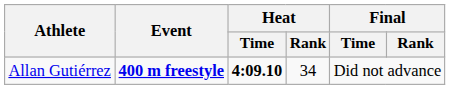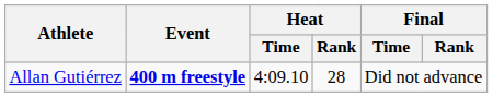 <table class=wikitable style="font-size:90%">
 <tr>
 <th rowspan="2">Athlete</th>
 <th rowspan="2">Event</th>
 <th colspan="2">Heat</th>
 <th colspan="2">Final</th>
 </tr>
 <tr style="font-size:95%">
 <th>Time</th>
 <th>Rank</th>
 <th>Time</th>
 <th>Rank</th>
 </tr>
 <tr align=center>
 <td align=left><a href='#'>Allan Gutiérrez</a></td>
 <td align=left><strong><a href='#'>400 m freestyle</a></strong></td>
-<td><strong>4:09.10</strong></td>
-<td>34</td>
+<td>4:09.10</td>
+<td>28</td>
 <td colspan=2>Did not advance</td>
 </tr>
 </table>
